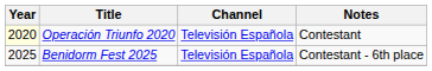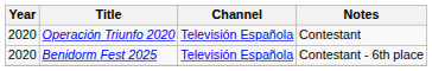 <table class="wikitable plainrowheaders" style="text-align:left;">
 <tr>
 <th>Year</th>
 <th>Title</th>
 <th>Channel</th>
 <th>Notes</th>
 </tr>
 <tr>
-<td style="background: lightyellow;">2020</td>
+<td>2020</td>
 <td><em><a href='#'>Operación Triunfo 2020</a></em></td>
 <td><a href='#'>Televisión Española</a></td>
 <td>Contestant</td>
 </tr>
 <tr>
-<td>2025</td>
+<td>2020</td>
 <td><em><a href='#'>Benidorm Fest 2025</a></em></td>
 <td><a href='#'>Televisión Española</a></td>
 <td>Contestant - 6th place</td>
 </tr>
 <tr>
 </tr>
 </table>
